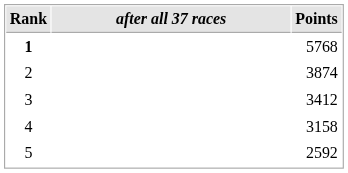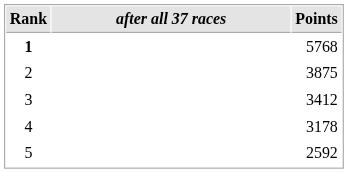 <table cellspacing="1" cellpadding="3" style="border:1px solid #aaa; font-size:86%;">
 <tr style="background:#e4e4e4;">
 <th style="border-bottom:1px solid #aaa; width:10px;">Rank</th>
 <th style="border-bottom:1px solid #aaa; width:200px;"><em>after all 37 races</em></th>
 <th style="border-bottom:1px solid #aaa; width:20px;">Points</th>
 </tr>
 <tr>
 <td style="text-align:center;"><strong>1</strong></td>
 <td><strong></strong></td>
 <td align="right">5768</td>
 </tr>
 <tr>
 <td style="text-align:center;">2</td>
 <td></td>
-<td align="right">3874</td>
+<td align="right">3875</td>
 </tr>
 <tr>
 <td style="text-align:center;">3</td>
 <td></td>
 <td align="right">3412</td>
 </tr>
 <tr>
 <td style="text-align:center;">4</td>
 <td>  </td>
-<td align="right">3158</td>
+<td align="right">3178</td>
 </tr>
 <tr>
 <td style="text-align:center;">5</td>
 <td></td>
 <td align="right">2592</td>
 </tr>
 </table>
